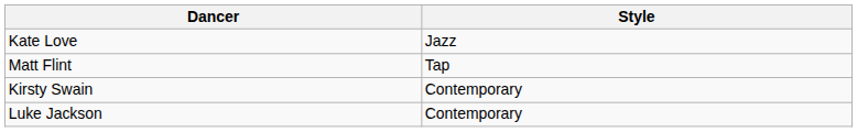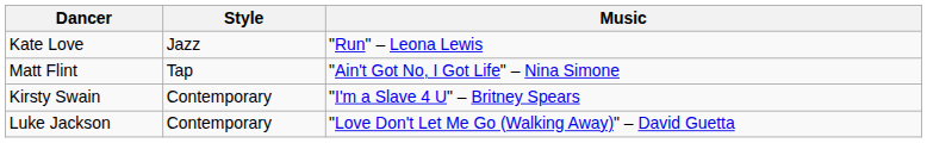 <table class="wikitable" style="width:70%;">
 <tr>
 <th>Dancer</th>
 <th>Style</th>
+<th>Music</th>
 </tr>
 <tr>
 <td>Kate Love</td>
 <td>Jazz</td>
+<td>"<a href='#'>Run</a>" – <a href='#'>Leona Lewis</a></td>
 </tr>
 <tr>
 <td>Matt Flint</td>
 <td>Tap</td>
+<td>"<a href='#'>Ain't Got No, I Got Life</a>" – <a href='#'>Nina Simone</a></td>
 </tr>
 <tr>
 <td>Kirsty Swain</td>
 <td>Contemporary</td>
+<td>"<a href='#'>I'm a Slave 4 U</a>" – <a href='#'>Britney Spears</a></td>
 </tr>
 <tr>
 <td>Luke Jackson</td>
 <td>Contemporary</td>
+<td>"<a href='#'>Love Don't Let Me Go (Walking Away)</a>" – <a href='#'>David Guetta</a></td>
 </tr>
 </table>
